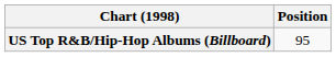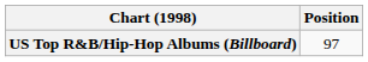 <table class="wikitable plainrowheaders" style="text-align:center">
 <tr>
 <th scope="col">Chart (1998)</th>
 <th scope="col">Position</th>
 </tr>
 <tr>
 <th scope="row">US Top R&B/Hip-Hop Albums (<em>Billboard</em>)</th>
-<td>95</td>
+<td>97</td>
 </tr>
 </table>
